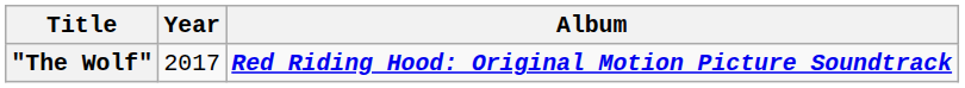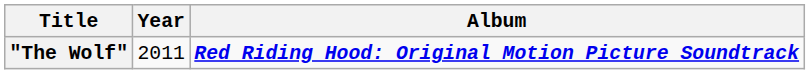 <table class="wikitable plainrowheaders" style="text-align:center">
 <tr>
 <th scope="col">Title</th>
 <th scope="col">Year</th>
 <th scope="col">Album</th>
 </tr>
 <tr>
 <th scope="row">"The Wolf"</th>
-<td>2017</td>
+<td>2011</td>
 <td><strong><em><a href='#'>Red Riding Hood: Original Motion Picture Soundtrack</a></em></strong></td>
 </tr>
 </table>
